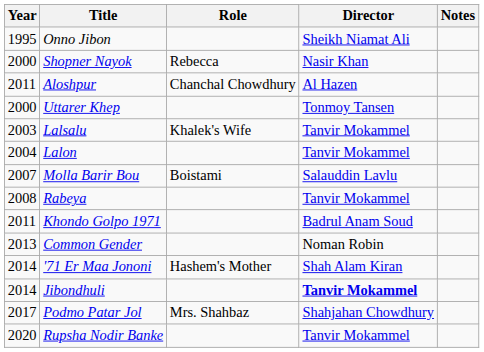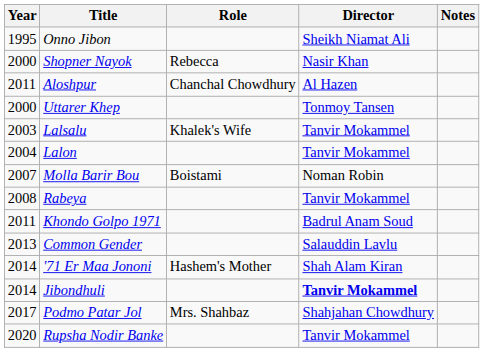 <table class="wikitable sortable">
 <tr>
 <th>Year</th>
 <th>Title</th>
 <th>Role</th>
 <th>Director</th>
 <th>Notes</th>
 </tr>
 <tr>
 <td>1995</td>
 <td><em>Onno Jibon</em></td>
 <td></td>
 <td><a href='#'>Sheikh Niamat Ali</a></td>
 <td></td>
 </tr>
 <tr>
 <td>2000</td>
 <td><em><a href='#'>Shopner Nayok</a></em></td>
 <td>Rebecca</td>
 <td><a href='#'>Nasir Khan</a></td>
 <td></td>
 </tr>
 <tr>
 <td>2011</td>
 <td><em><a href='#'>Aloshpur</a></em></td>
 <td>Chanchal Chowdhury</td>
 <td><a href='#'>Al Hazen</a></td>
 <td></td>
 </tr>
 <tr>
 <td>2000</td>
 <td><em><a href='#'>Uttarer Khep</a></em></td>
 <td></td>
 <td><a href='#'>Tonmoy Tansen</a></td>
 <td></td>
 </tr>
 <tr>
 <td>2003</td>
 <td><em><a href='#'>Lalsalu</a></em></td>
 <td>Khalek's Wife</td>
 <td><a href='#'>Tanvir Mokammel</a></td>
 <td></td>
 </tr>
 <tr>
 <td>2004</td>
 <td><em><a href='#'>Lalon</a></em></td>
 <td></td>
 <td><a href='#'>Tanvir Mokammel</a></td>
 <td></td>
 </tr>
 <tr>
 <td>2007</td>
 <td><em><a href='#'>Molla Barir Bou</a></em></td>
 <td>Boistami</td>
-<td><a href='#'>Salauddin Lavlu</a></td>
+<td>Noman Robin</td>
 <td></td>
 </tr>
 <tr>
 <td>2008</td>
 <td><em><a href='#'>Rabeya</a></em></td>
 <td></td>
 <td><a href='#'>Tanvir Mokammel</a></td>
 <td></td>
 </tr>
 <tr>
 <td>2011</td>
 <td><em><a href='#'>Khondo Golpo 1971</a></em></td>
 <td></td>
 <td><a href='#'>Badrul Anam Soud</a></td>
 <td></td>
 </tr>
 <tr>
 <td>2013</td>
 <td><em><a href='#'>Common Gender</a></em></td>
 <td></td>
-<td>Noman Robin</td>
+<td><a href='#'>Salauddin Lavlu</a></td>
 <td></td>
 </tr>
 <tr>
 <td>2014</td>
 <td><em><a href='#'>'71 Er Maa Jononi</a></em></td>
 <td>Hashem's Mother</td>
 <td><a href='#'>Shah Alam Kiran</a></td>
 <td></td>
 </tr>
 <tr>
 <td>2014</td>
 <td><em><a href='#'>Jibondhuli</a></em></td>
 <td></td>
 <td><strong><a href='#'>Tanvir Mokammel</a></strong></td>
 <td></td>
 </tr>
 <tr>
 <td>2017</td>
 <td><em><a href='#'>Podmo Patar Jol</a></em></td>
 <td>Mrs. Shahbaz</td>
 <td><a href='#'>Shahjahan Chowdhury</a></td>
 <td></td>
 </tr>
 <tr>
 <td>2020</td>
 <td><em><a href='#'>Rupsha Nodir Banke</a></em></td>
 <td></td>
 <td><a href='#'>Tanvir Mokammel</a></td>
 <td></td>
 </tr>
 </table>
